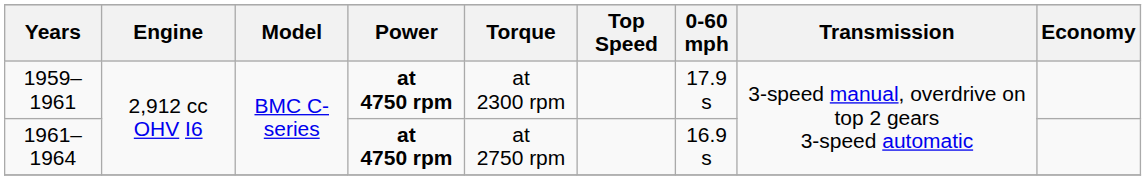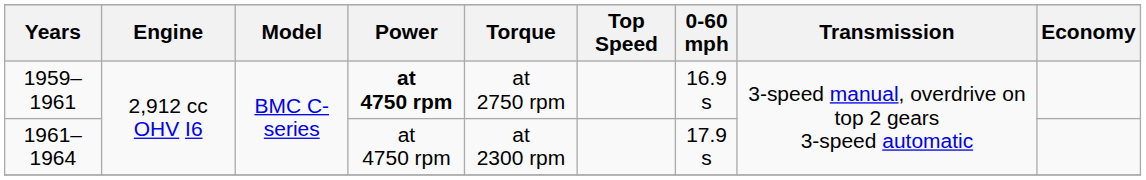 <table class="wikitable" style="text-align:center;">
 <tr>
 </tr>
 <tr style="background:#dcdcdc; text-align:center; vertical-align:middle;">
 <th>Years</th>
 <th>Engine</th>
 <th>Model</th>
 <th>Power</th>
 <th>Torque</th>
 <th>Top Speed</th>
 <th>0-60<br>mph</th>
 <th>Transmission</th>
 <th>Economy</th>
 </tr>
 <tr>
 <td>1959–1961</td>
 <td rowspan=2>2,912 cc <a href='#'>OHV</a> <a href='#'>I6</a></td>
 <td rowspan=2><a href='#'>BMC C-series</a></td>
 <td><strong> at 4750 rpm</strong></td>
-<td> at 2300 rpm</td>
+<td> at 2750 rpm</td>
 <td></td>
-<td>17.9 s</td>
+<td>16.9 s</td>
 <td rowspan=2>3-speed <a href='#'>manual</a>, overdrive on top 2 gears<br>3-speed <a href='#'>automatic</a></td>
 <td></td>
 </tr>
 <tr>
 <td>1961–1964</td>
-<td><strong> at 4750 rpm</strong></td>
-<td> at 2750 rpm</td>
+<td> at 4750 rpm</td>
+<td> at 2300 rpm</td>
 <td></td>
-<td>16.9 s</td>
+<td>17.9 s</td>
 <td></td>
 </tr>
 <tr>
 </tr>
 </table>
